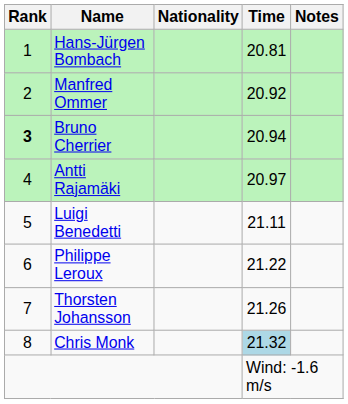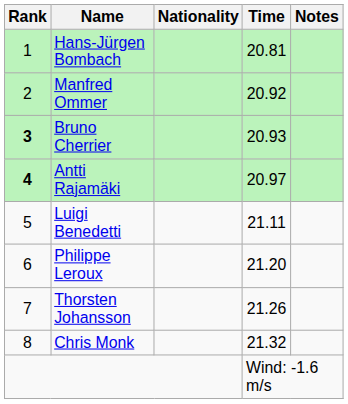 <table class="wikitable sortable" style="text-align:center;width: 55%">
 <tr>
 <th>Rank</th>
 <th>Name</th>
 <th>Nationality</th>
 <th>Time</th>
 <th>Notes</th>
 </tr>
 <tr bgcolor=bbf3bb>
 <td>1</td>
 <td align=left><a href='#'>Hans-Jürgen Bombach</a></td>
 <td align=left></td>
 <td>20.81</td>
 <td></td>
 </tr>
 <tr bgcolor=bbf3bb>
 <td>2</td>
 <td align=left><a href='#'>Manfred Ommer</a></td>
 <td align=left></td>
 <td>20.92</td>
 <td></td>
 </tr>
 <tr bgcolor=bbf3bb>
 <td><strong>3</strong></td>
 <td align=left><a href='#'>Bruno Cherrier</a></td>
 <td align=left></td>
-<td>20.94</td>
+<td>20.93</td>
 <td></td>
 </tr>
 <tr bgcolor=bbf3bb>
-<td>4</td>
+<td><strong>4</strong></td>
 <td align=left><a href='#'>Antti Rajamäki</a></td>
 <td align=left></td>
 <td>20.97</td>
 <td></td>
 </tr>
 <tr>
 <td>5</td>
 <td align=left><a href='#'>Luigi Benedetti</a></td>
 <td align=left></td>
 <td>21.11</td>
 <td></td>
 </tr>
 <tr>
 <td>6</td>
 <td align=left><a href='#'>Philippe Leroux</a></td>
 <td align=left></td>
-<td>21.22</td>
+<td>21.20</td>
 <td></td>
 </tr>
 <tr>
 <td>7</td>
 <td align=left><a href='#'>Thorsten Johansson</a></td>
 <td align=left></td>
 <td>21.26</td>
 <td></td>
 </tr>
 <tr>
 <td>8</td>
 <td align=left><a href='#'>Chris Monk</a></td>
 <td align=left></td>
-<td style="background: lightblue;">21.32</td>
+<td>21.32</td>
 <td></td>
 </tr>
 <tr class="sortbottom">
 <td colspan="3"></td>
 <td colspan="2" style="text-align:left;">Wind: -1.6 m/s</td>
 </tr>
 </table>
